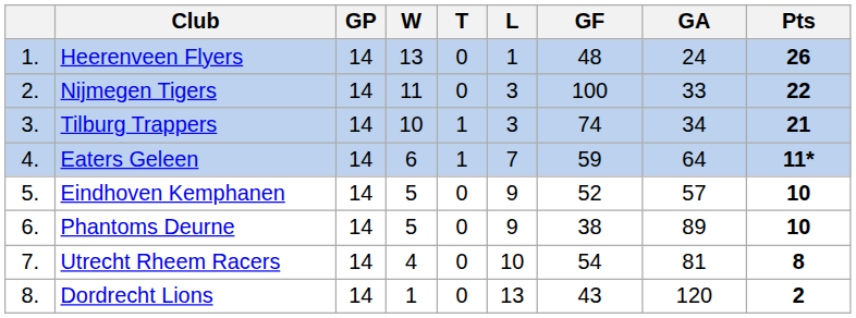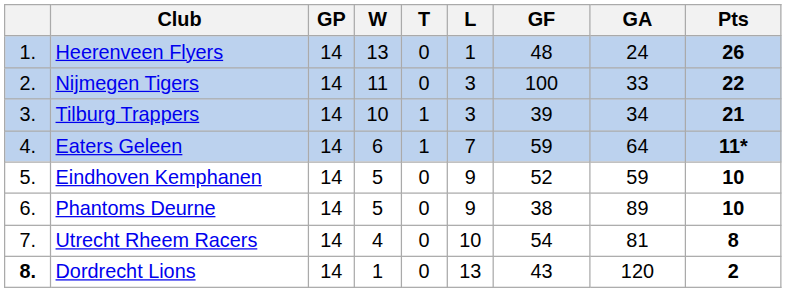 <table class="wikitable">
 <tr>
 <th width="30"></th>
 <th width="200">Club</th>
 <th width="30">GP</th>
 <th width="30">W</th>
 <th width="30">T</th>
 <th width="30">L</th>
 <th width="70">GF</th>
 <th width="70">GA</th>
 <th width="70">Pts</th>
 </tr>
 <tr bgcolor="#BCD2EE" align="center">
 <td>1.</td>
 <td align="left"><a href='#'>Heerenveen Flyers</a></td>
 <td>14</td>
 <td>13</td>
 <td>0</td>
 <td>1</td>
 <td>48</td>
 <td>24</td>
 <td><strong>26</strong></td>
 </tr>
 <tr bgcolor="#BCD2EE" align="center">
 <td>2.</td>
 <td align="left"><a href='#'>Nijmegen Tigers</a></td>
 <td>14</td>
 <td>11</td>
 <td>0</td>
 <td>3</td>
 <td>100</td>
 <td>33</td>
 <td><strong>22</strong></td>
 </tr>
 <tr bgcolor="#BCD2EE" align="center">
 <td>3.</td>
 <td align="left"><a href='#'>Tilburg Trappers</a></td>
 <td>14</td>
 <td>10</td>
 <td>1</td>
 <td>3</td>
-<td>74</td>
+<td>39</td>
 <td>34</td>
 <td><strong>21</strong></td>
 </tr>
 <tr bgcolor="#BCD2EE" align="center">
 <td>4.</td>
 <td align="left"><a href='#'>Eaters Geleen</a></td>
 <td>14</td>
 <td>6</td>
 <td>1</td>
 <td>7</td>
 <td>59</td>
 <td>64</td>
 <td><strong>11*</strong></td>
 </tr>
 <tr bgcolor="#FFFFFF" align="center">
 <td>5.</td>
 <td align="left"><a href='#'>Eindhoven Kemphanen</a></td>
 <td>14</td>
 <td>5</td>
 <td>0</td>
 <td>9</td>
 <td>52</td>
-<td>57</td>
+<td>59</td>
 <td><strong>10</strong></td>
 </tr>
 <tr bgcolor="#FFFFFF" align="center">
 <td>6.</td>
 <td align="left"><a href='#'>Phantoms Deurne</a></td>
 <td>14</td>
 <td>5</td>
 <td>0</td>
 <td>9</td>
 <td>38</td>
 <td>89</td>
 <td><strong>10</strong></td>
 </tr>
 <tr bgcolor="#FFFFFF" align="center">
 <td>7.</td>
 <td align="left"><a href='#'>Utrecht Rheem Racers</a></td>
 <td>14</td>
 <td>4</td>
 <td>0</td>
 <td>10</td>
 <td>54</td>
 <td>81</td>
 <td><strong>8</strong></td>
 </tr>
 <tr bgcolor="#FFFFFF" align="center">
-<td>8.</td>
+<td><strong>8.</strong></td>
 <td align="left"><a href='#'>Dordrecht Lions</a></td>
 <td>14</td>
 <td>1</td>
 <td>0</td>
 <td>13</td>
 <td>43</td>
 <td>120</td>
 <td><strong>2</strong></td>
 </tr>
 </table>
